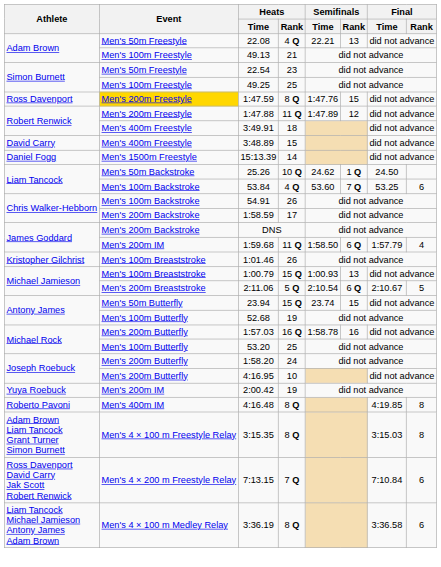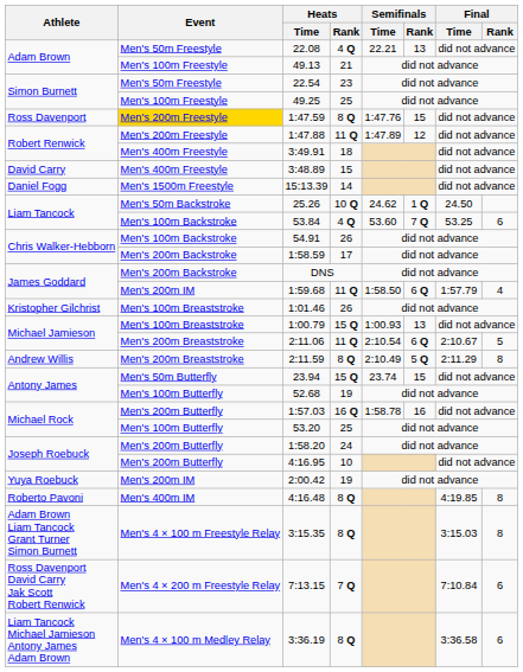 <table class=wikitable style="font-size:90%">
 <tr>
 <th rowspan="2">Athlete</th>
 <th rowspan="2">Event</th>
 <th colspan="2">Heats</th>
 <th colspan="2">Semifinals</th>
 <th colspan="2">Final</th>
 </tr>
 <tr>
 <th>Time</th>
 <th>Rank</th>
 <th>Time</th>
 <th>Rank</th>
 <th>Time</th>
 <th>Rank</th>
 </tr>
 <tr>
 <td rowspan="2"><a href='#'>Adam Brown</a></td>
 <td><a href='#'>Men's 50m Freestyle</a></td>
 <td align=center>22.08</td>
 <td align=center>4 <strong>Q</strong></td>
 <td align=center>22.21</td>
 <td align=center>13</td>
 <td align=center colspan=2>did not advance</td>
 </tr>
 <tr>
 <td><a href='#'>Men's 100m Freestyle</a></td>
 <td align=center>49.13</td>
 <td align=center>21</td>
 <td align=center colspan=4>did not advance</td>
 </tr>
 <tr>
 <td rowspan="2"><a href='#'>Simon Burnett</a></td>
 <td><a href='#'>Men's 50m Freestyle</a></td>
 <td align=center>22.54</td>
 <td align=center>23</td>
 <td align=center colspan=4>did not advance</td>
 </tr>
 <tr>
 <td><a href='#'>Men's 100m Freestyle</a></td>
 <td align=center>49.25</td>
 <td align=center>25</td>
 <td align=center colspan=4>did not advance</td>
 </tr>
 <tr>
 <td rowspan="1"><a href='#'>Ross Davenport</a></td>
 <td style="background: gold;"><a href='#'>Men's 200m Freestyle</a></td>
 <td align=center>1:47.59</td>
 <td align=center>8 <strong>Q</strong></td>
 <td align=center>1:47.76</td>
 <td align=center>15</td>
 <td align=center colspan=2>did not advance</td>
 </tr>
 <tr>
 <td rowspan="2"><a href='#'>Robert Renwick</a></td>
 <td><a href='#'>Men's 200m Freestyle</a></td>
 <td align=center>1:47.88</td>
 <td align=center>11 <strong>Q</strong></td>
 <td align=center>1:47.89</td>
 <td align=center>12</td>
 <td align=center colspan=2>did not advance</td>
 </tr>
 <tr>
 <td><a href='#'>Men's 400m Freestyle</a></td>
 <td align=center>3:49.91</td>
 <td align=center>18</td>
 <td colspan= 2 bgcolor="wheat"></td>
 <td align=center colspan=2>did not advance</td>
 </tr>
 <tr>
 <td rowspan="1"><a href='#'>David Carry</a></td>
 <td><a href='#'>Men's 400m Freestyle</a></td>
 <td align=center>3:48.89</td>
 <td align=center>15</td>
 <td colspan= 2 bgcolor="wheat"></td>
 <td align=center colspan=2>did not advance</td>
 </tr>
 <tr>
 <td rowspan="1"><a href='#'>Daniel Fogg</a></td>
 <td><a href='#'>Men's 1500m Freestyle</a></td>
 <td align=center>15:13.39</td>
 <td align=center>14</td>
 <td colspan= 2 bgcolor="wheat"></td>
 <td align=center colspan=2>did not advance</td>
 </tr>
 <tr>
 <td rowspan="2"><a href='#'>Liam Tancock</a></td>
 <td><a href='#'>Men's 50m Backstroke</a></td>
 <td align=center>25.26</td>
 <td align=center>10 <strong>Q</strong></td>
 <td align=center>24.62</td>
 <td align=center>1 <strong>Q</strong></td>
 <td align=center>24.50</td>
 <td align=center></td>
 </tr>
 <tr>
 <td><a href='#'>Men's 100m Backstroke</a></td>
 <td align=center>53.84</td>
 <td align=center>4 <strong>Q</strong></td>
 <td align=center>53.60</td>
 <td align=center>7 <strong>Q</strong></td>
 <td align=center>53.25</td>
 <td align=center>6</td>
 </tr>
 <tr>
 <td rowspan="2"><a href='#'>Chris Walker-Hebborn</a></td>
 <td><a href='#'>Men's 100m Backstroke</a></td>
 <td align=center>54.91</td>
 <td align=center>26</td>
 <td align=center colspan=4>did not advance</td>
 </tr>
 <tr>
 <td><a href='#'>Men's 200m Backstroke</a></td>
 <td align=center>1:58.59</td>
 <td align=center>17</td>
 <td align=center colspan=4>did not advance</td>
 </tr>
 <tr>
 <td rowspan="2"><a href='#'>James Goddard</a></td>
 <td><a href='#'>Men's 200m Backstroke</a></td>
 <td align=center colspan=2>DNS</td>
 <td align=center colspan=4>did not advance</td>
 </tr>
 <tr>
 <td><a href='#'>Men's 200m IM</a></td>
 <td align=center>1:59.68</td>
 <td align=center>11 <strong>Q</strong></td>
 <td align=center>1:58.50</td>
 <td align=center>6 <strong>Q</strong></td>
 <td align=center>1:57.79</td>
 <td align=center>4</td>
 </tr>
 <tr>
 <td rowspan="1"><a href='#'>Kristopher Gilchrist</a></td>
 <td><a href='#'>Men's 100m Breaststroke</a></td>
 <td align=center>1:01.46</td>
 <td align=center>26</td>
 <td align=center colspan=4>did not advance</td>
 </tr>
 <tr>
 <td rowspan="2"><a href='#'>Michael Jamieson</a></td>
 <td><a href='#'>Men's 100m Breaststroke</a></td>
 <td align=center>1:00.79</td>
 <td align=center>15 <strong>Q</strong></td>
 <td align=center>1:00.93</td>
 <td align=center>13</td>
 <td align=center colspan=2>did not advance</td>
 </tr>
 <tr>
 <td><a href='#'>Men's 200m Breaststroke</a></td>
 <td align=center>2:11.06</td>
-<td align=center>5 <strong>Q</strong></td>
+<td align=center>11 <strong>Q</strong></td>
 <td align=center>2:10.54</td>
 <td align=center>6 <strong>Q</strong></td>
 <td align=center>2:10.67</td>
 <td align=center>5</td>
+</tr>
+<tr>
+<td rowspan="1"><a href='#'>Andrew Willis</a></td>
+<td><a href='#'>Men's 200m Breaststroke</a></td>
+<td align=center>2:11.59</td>
+<td align=center>8 <strong>Q</strong></td>
+<td align=center>2:10.49</td>
+<td align=center>5 <strong>Q</strong></td>
+<td align=center>2:11.29</td>
+<td align=center>8</td>
 </tr>
 <tr>
 <td rowspan="2"><a href='#'>Antony James</a></td>
 <td><a href='#'>Men's 50m Butterfly</a></td>
 <td align=center>23.94</td>
 <td align=center>15 <strong>Q</strong></td>
 <td align=center>23.74</td>
 <td align=center>15</td>
 <td align=center colspan=2>did not advance</td>
 </tr>
 <tr>
 <td><a href='#'>Men's 100m Butterfly</a></td>
 <td align=center>52.68</td>
 <td align=center>19</td>
 <td align=center colspan=4>did not advance</td>
 </tr>
 <tr>
 <td rowspan="2"><a href='#'>Michael Rock</a></td>
 <td><a href='#'>Men's 200m Butterfly</a></td>
 <td align=center>1:57.03</td>
 <td align=center>16 <strong>Q</strong></td>
 <td align=center>1:58.78</td>
 <td align=center>16</td>
 <td align=center colspan=2>did not advance</td>
 </tr>
 <tr>
 <td><a href='#'>Men's 100m Butterfly</a></td>
 <td align=center>53.20</td>
 <td align=center>25</td>
 <td align=center colspan=4>did not advance</td>
 </tr>
 <tr>
 <td rowspan="2"><a href='#'>Joseph Roebuck</a></td>
 <td><a href='#'>Men's 200m Butterfly</a></td>
 <td align=center>1:58.20</td>
 <td align=center>24</td>
 <td align=center colspan=4>did not advance</td>
 </tr>
 <tr>
 <td><a href='#'>Men's 200m Butterfly</a></td>
 <td align=center>4:16.95</td>
 <td align=center>10</td>
 <td colspan= 2 bgcolor="wheat"></td>
 <td align=center colspan=2>did not advance</td>
 </tr>
 <tr>
 <td rowspan="1"><a href='#'>Yuya Roebuck</a></td>
 <td><a href='#'>Men's 200m IM</a></td>
 <td align=center>2:00.42</td>
 <td align=center>19</td>
 <td align=center colspan=4>did not advance</td>
 </tr>
 <tr>
 <td rowspan="1"><a href='#'>Roberto Pavoni</a></td>
 <td><a href='#'>Men's 400m IM</a></td>
 <td align=center>4:16.48</td>
 <td align=center>8 <strong>Q</strong></td>
 <td colspan= 2 bgcolor="wheat"></td>
 <td align=center>4:19.85</td>
 <td align=center>8</td>
 </tr>
 <tr>
 <td rowspan="1"><a href='#'>Adam Brown</a><br><a href='#'>Liam Tancock</a><br><a href='#'>Grant Turner</a><br><a href='#'>Simon Burnett</a></td>
 <td><a href='#'>Men's 4 × 100 m Freestyle Relay</a></td>
 <td align=center>3:15.35</td>
 <td align=center>8 <strong>Q</strong></td>
 <td colspan= 2 bgcolor="wheat"></td>
 <td align=center>3:15.03</td>
 <td align=center>8</td>
 </tr>
 <tr>
 <td rowspan="1"><a href='#'>Ross Davenport</a><br><a href='#'>David Carry</a><br><a href='#'>Jak Scott</a><br><a href='#'>Robert Renwick</a></td>
 <td><a href='#'>Men's 4 × 200 m Freestyle Relay</a></td>
 <td align=center>7:13.15</td>
 <td align=center>7 <strong>Q</strong></td>
 <td colspan= 2 bgcolor="wheat"></td>
 <td align=center>7:10.84</td>
 <td align=center>6</td>
 </tr>
 <tr>
 <td rowspan="1"><a href='#'>Liam Tancock</a><br><a href='#'>Michael Jamieson</a><br><a href='#'>Antony James</a><br><a href='#'>Adam Brown</a></td>
 <td><a href='#'>Men's 4 × 100 m Medley Relay</a></td>
 <td align=center>3:36.19</td>
 <td align=center>8 <strong>Q</strong></td>
 <td colspan= 2 bgcolor="wheat"></td>
 <td align=center>3:36.58</td>
 <td align=center>6</td>
 </tr>
 </table>
